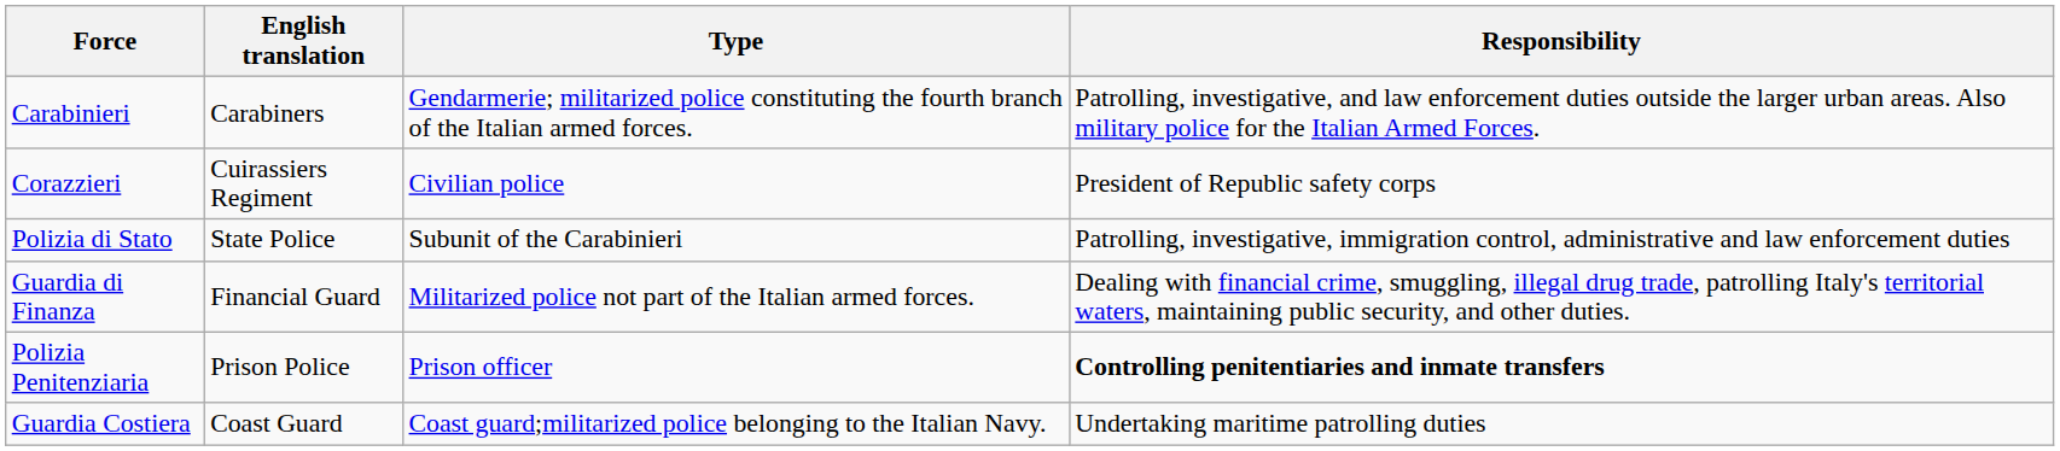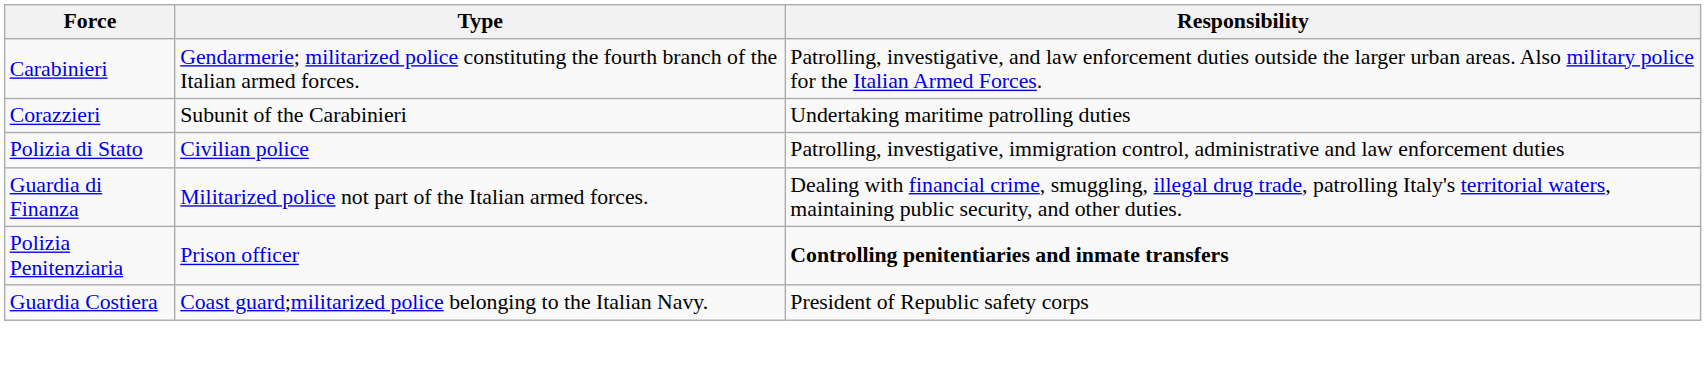 <table class="wikitable">
 <tr>
 <th>Force</th>
-<th>English translation</th>
 <th>Type</th>
 <th>Responsibility</th>
 </tr>
 <tr>
 <td><a href='#'>Carabinieri</a></td>
-<td>Carabiners</td>
 <td><a href='#'>Gendarmerie</a>; <a href='#'>militarized police</a> constituting the fourth branch of the Italian armed forces.</td>
 <td>Patrolling, investigative, and law enforcement duties outside the larger urban areas. Also <a href='#'>military police</a> for the <a href='#'>Italian Armed Forces</a>.</td>
 </tr>
 <tr>
 <td><a href='#'>Corazzieri</a></td>
-<td>Cuirassiers Regiment</td>
-<td><a href='#'>Civilian police</a></td>
-<td>President of Republic safety corps</td>
+<td>Subunit of the Carabinieri</td>
+<td>Undertaking maritime patrolling duties</td>
 </tr>
 <tr>
 <td><a href='#'>Polizia di Stato</a></td>
-<td>State Police</td>
-<td>Subunit of the Carabinieri</td>
+<td><a href='#'>Civilian police</a></td>
 <td>Patrolling, investigative, immigration control, administrative and law enforcement duties</td>
 </tr>
 <tr>
 <td><a href='#'>Guardia di Finanza</a></td>
-<td>Financial Guard</td>
 <td><a href='#'>Militarized police</a> not part of the Italian armed forces.</td>
 <td>Dealing with <a href='#'>financial crime</a>, smuggling, <a href='#'>illegal drug trade</a>, patrolling Italy's <a href='#'>territorial waters</a>, maintaining public security, and other duties.</td>
 </tr>
 <tr>
 <td><a href='#'>Polizia Penitenziaria</a></td>
-<td>Prison Police</td>
 <td><a href='#'>Prison officer</a></td>
 <td><strong>Controlling penitentiaries and inmate transfers</strong></td>
 </tr>
 <tr>
 <td><a href='#'>Guardia Costiera</a></td>
-<td>Coast Guard</td>
 <td><a href='#'>Coast guard</a>;<a href='#'>militarized police</a> belonging to the Italian Navy.</td>
-<td>Undertaking maritime patrolling duties</td>
+<td>President of Republic safety corps</td>
 </tr>
 </table>
